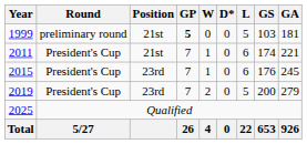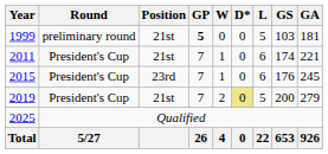 <table class="wikitable" style="text-align: center;">
 <tr>
 <th>Year</th>
 <th>Round</th>
 <th>Position</th>
 <th>GP</th>
 <th>W</th>
 <th>D*</th>
 <th>L</th>
 <th>GS</th>
 <th>GA</th>
 </tr>
 <tr>
 <td> <a href='#'>1999</a></td>
 <td>preliminary round</td>
 <td>21st</td>
 <td><strong>5</strong></td>
 <td>0</td>
 <td>0</td>
 <td>5</td>
 <td>103</td>
 <td>181</td>
 </tr>
 <tr>
 <td> <a href='#'>2011</a></td>
 <td>President's Cup</td>
 <td>21st</td>
 <td>7</td>
 <td>1</td>
 <td>0</td>
 <td>6</td>
 <td>174</td>
 <td>221</td>
 </tr>
 <tr>
 <td> <a href='#'>2015</a></td>
 <td>President's Cup</td>
 <td>23rd</td>
 <td>7</td>
 <td>1</td>
 <td>0</td>
 <td>6</td>
 <td>176</td>
 <td>245</td>
 </tr>
 <tr>
 <td> <a href='#'>2019</a></td>
 <td>President's Cup</td>
-<td>23rd</td>
+<td>21st</td>
 <td>7</td>
 <td>2</td>
-<td>0</td>
+<td style="background: khaki;">0</td>
 <td>5</td>
 <td>200</td>
 <td>279</td>
 </tr>
 <tr>
 <td> <a href='#'>2025</a></td>
 <td colspan=8><em>Qualified</em></td>
 </tr>
 <tr>
 <th>Total</th>
 <th>5/27</th>
 <th></th>
 <th>26</th>
 <th>4</th>
 <th>0</th>
 <th>22</th>
 <th>653</th>
 <th>926</th>
 </tr>
 </table>
